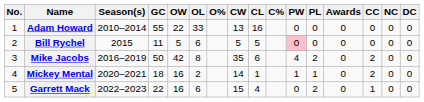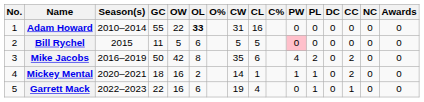 <table class="wikitable sortable plainrowheaders" style="text-align:center">
 <tr>
 <th scope="col" class="unsortable">No.</th>
 <th scope="col">Name</th>
 <th scope="col">Season(s)</th>
 <th scope="col">GC</th>
 <th scope="col">OW</th>
 <th scope="col">OL</th>
 <th scope="col">O%</th>
 <th scope="col">CW</th>
 <th scope="col">CL</th>
 <th scope="col">C%</th>
 <th scope="col">PW</th>
 <th scope="col">PL</th>
-<th scope="col" class="unsortable">Awards</th>
+<th scope="col">DC</th>
 <th scope="col">CC</th>
 <th scope="col">NC</th>
-<th scope="col">DC</th>
+<th scope="col" class="unsortable">Awards</th>
 </tr>
 <tr>
 <td>1</td>
 <th scope="row"><a href='#'>Adam Howard</a></th>
 <td>2010–2014</td>
 <td>55</td>
 <td>22</td>
-<td>33</td>
+<td><strong>33</strong></td>
 <td></td>
-<td>13</td>
+<td>31</td>
 <td>16</td>
 <td></td>
 <td>0</td>
 <td>0</td>
 <td>0</td>
 <td>0</td>
 <td>0</td>
 <td>0</td>
 </tr>
 <tr>
 <td>2</td>
 <th scope="row"><a href='#'>Bill Rychel</a></th>
 <td>2015</td>
 <td>11</td>
 <td>5</td>
 <td>6</td>
 <td></td>
 <td>5</td>
 <td>5</td>
 <td></td>
 <td style="background: pink;">0</td>
 <td>0</td>
 <td>0</td>
 <td>0</td>
 <td>0</td>
 <td>0</td>
 </tr>
 <tr>
 <td>3</td>
 <th scope="row"><a href='#'>Mike Jacobs</a></th>
 <td>2016–2019</td>
 <td>50</td>
 <td>42</td>
 <td>8</td>
 <td></td>
 <td>35</td>
 <td>6</td>
 <td></td>
 <td>4</td>
 <td>2</td>
 <td>0</td>
 <td>2</td>
 <td>0</td>
 <td>0</td>
 </tr>
 <tr>
 <td>4</td>
 <th scope="row"><a href='#'>Mickey Mental</a></th>
 <td>2020–2021</td>
 <td>18</td>
 <td>16</td>
 <td>2</td>
 <td></td>
 <td>14</td>
 <td>1</td>
 <td></td>
 <td>1</td>
 <td>1</td>
 <td>0</td>
 <td>2</td>
 <td>0</td>
 <td>0</td>
 </tr>
 <tr>
 <td>5</td>
 <th scope="row"><a href='#'>Garrett Mack</a></th>
 <td>2022–2023</td>
 <td>22</td>
 <td>16</td>
 <td>6</td>
 <td></td>
-<td>15</td>
+<td>19</td>
 <td>4</td>
 <td></td>
 <td>0</td>
-<td>2</td>
+<td>1</td>
 <td>0</td>
 <td>1</td>
 <td>0</td>
 <td>0</td>
 </tr>
 </table>
